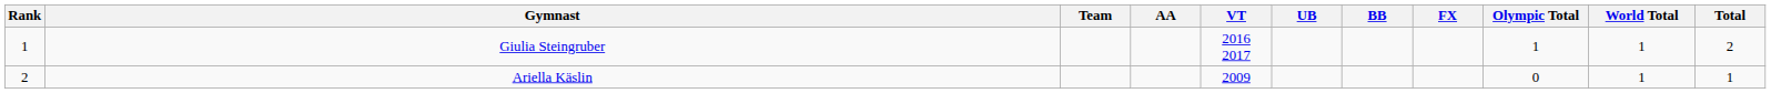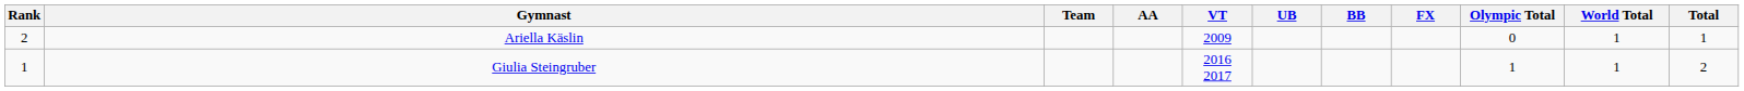 <table class="wikitable sortable" width=100% style="text-align:center;">
 <tr>
 <th style="width:1.8em;">Rank</th>
 <th class=unsortable>Gymnast</th>
 <th style="width:4.5em;">Team</th>
 <th style="width:4.5em;">AA</th>
 <th style="width:4.5em;"><a href='#'>VT</a></th>
 <th style="width:4.5em;"><a href='#'>UB</a></th>
 <th style="width:4.5em;"><a href='#'>BB</a></th>
 <th style="width:4.5em;"><a href='#'>FX</a></th>
 <th style="width:7.0em;"><a href='#'>Olympic</a> Total</th>
 <th style="width:7.0em;"><a href='#'>World</a> Total</th>
 <th style="width:4.5em;">Total</th>
 </tr>
 <tr>
+<td>2</td>
+<td><a href='#'>Ariella Käslin</a></td>
+<td></td>
+<td></td>
+<td> <a href='#'>2009</a></td>
+<td></td>
+<td></td>
+<td></td>
+<td>0</td>
+<td>1</td>
+<td>1</td>
+</tr>
+<tr>
 <td>1</td>
 <td><a href='#'>Giulia Steingruber</a></td>
 <td></td>
 <td></td>
 <td> <a href='#'>2016</a><br> <a href='#'>2017</a></td>
 <td></td>
 <td></td>
 <td></td>
 <td>1</td>
 <td>1</td>
 <td>2</td>
 </tr>
-<tr>
-<td>2</td>
-<td><a href='#'>Ariella Käslin</a></td>
-<td></td>
-<td></td>
-<td> <a href='#'>2009</a></td>
-<td></td>
-<td></td>
-<td></td>
-<td>0</td>
-<td>1</td>
-<td>1</td>
-</tr>
 </table>
